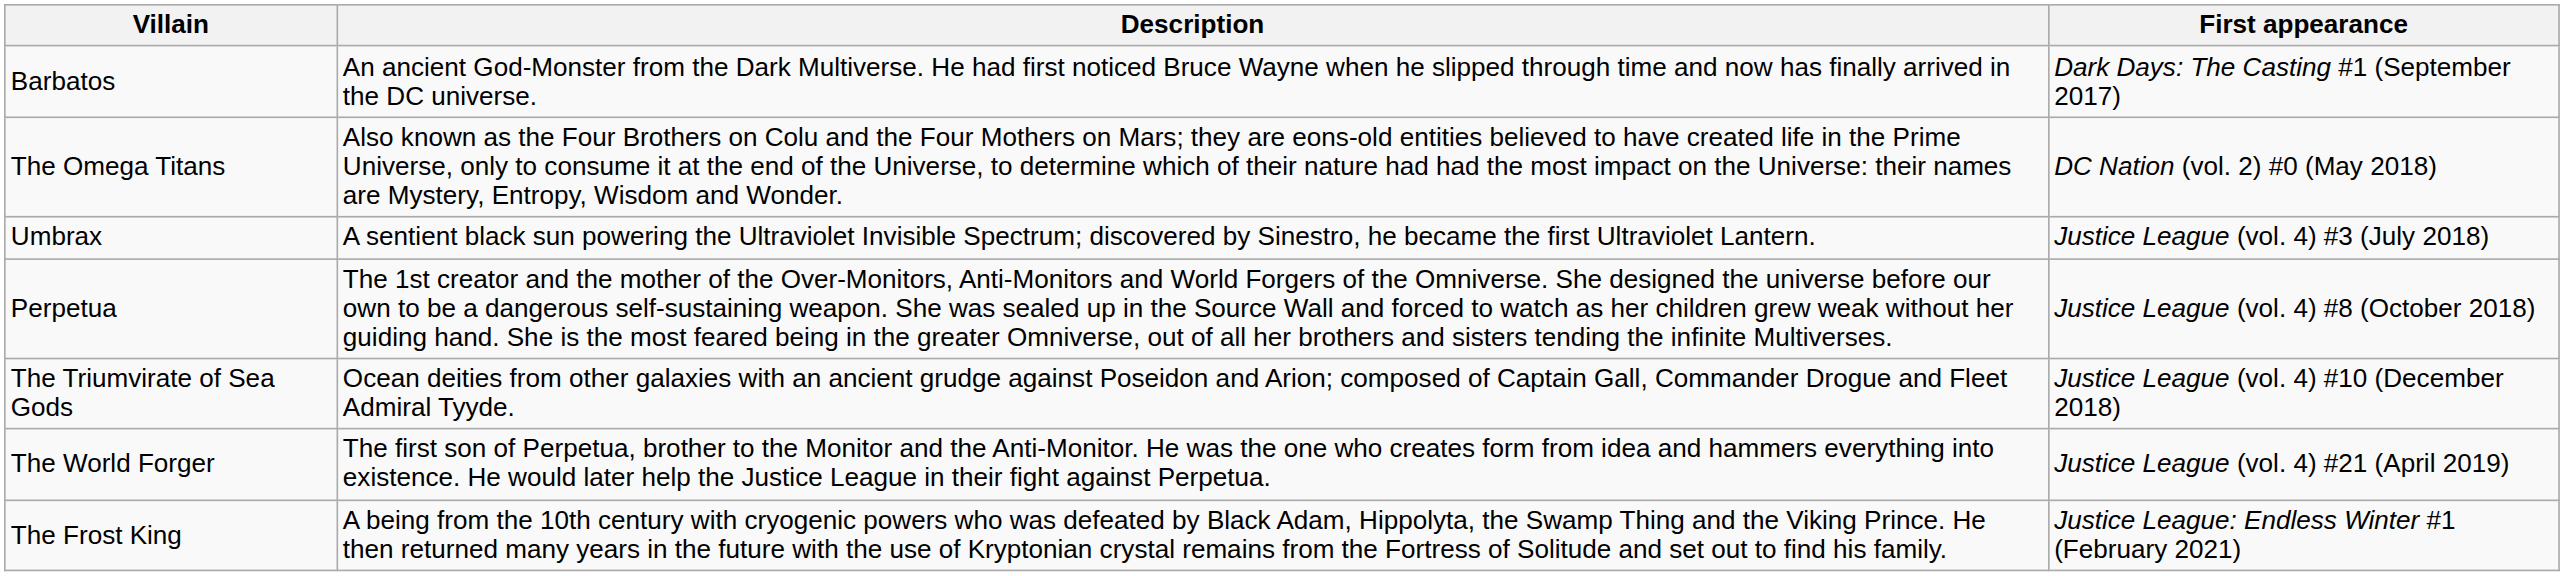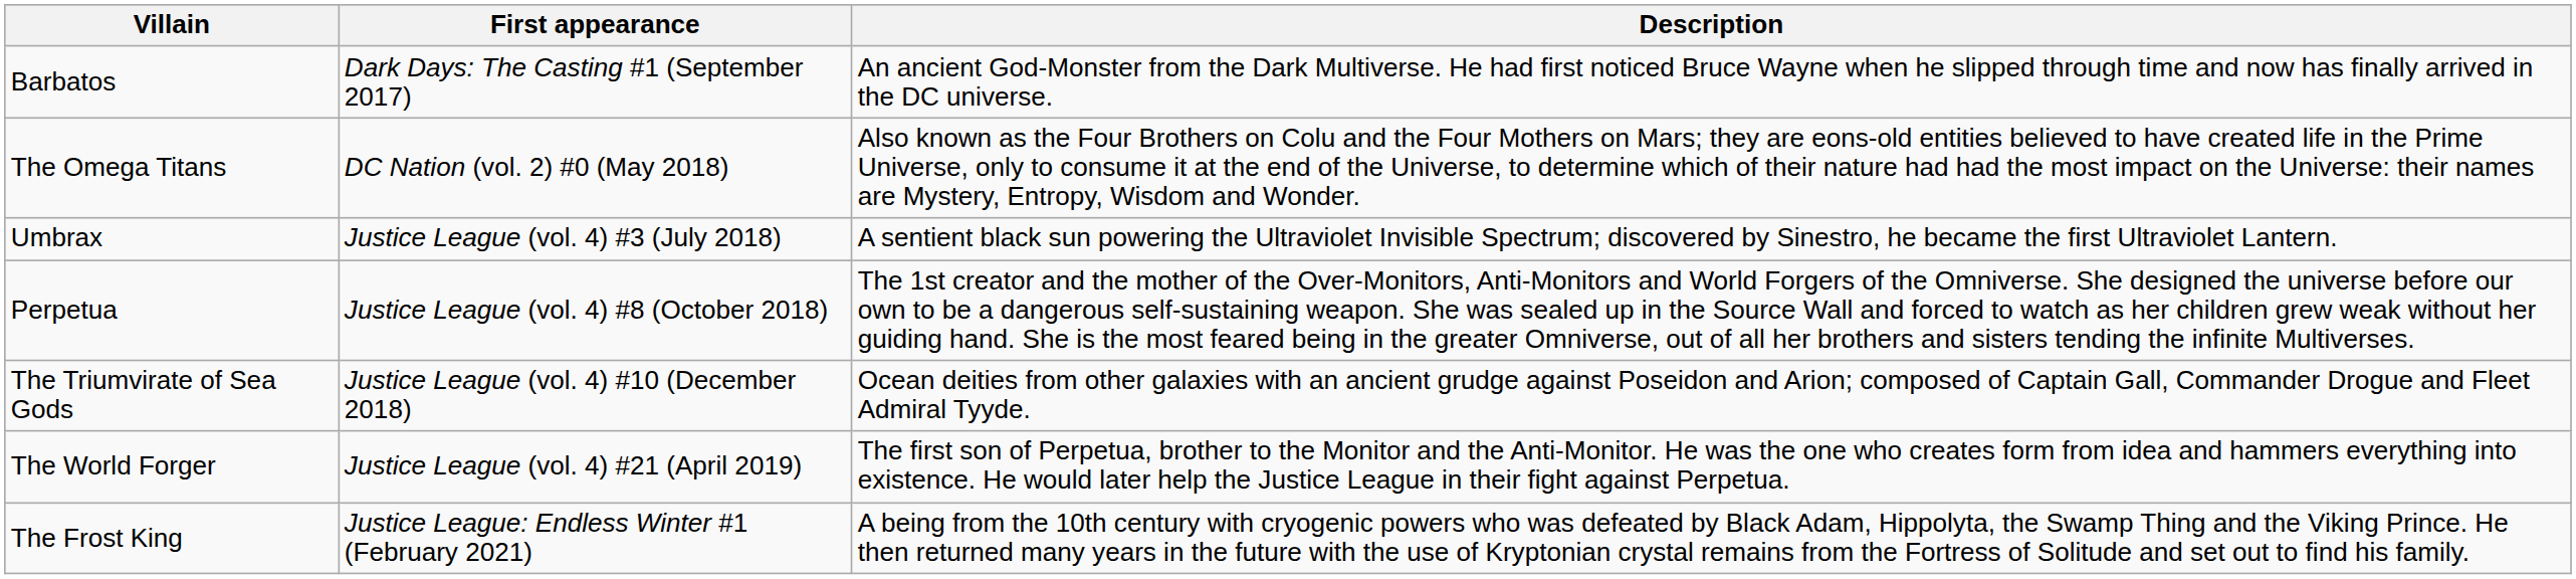 <table class="wikitable">
 <tr>
 <th width="13%">Villain</th>
+<th width="20%">First appearance</th>
 <th width="67%">Description</th>
-<th width="20%">First appearance</th>
 </tr>
 <tr>
 <td>Barbatos</td>
+<td><em>Dark Days: The Casting</em> #1 (September 2017)</td>
 <td>An ancient God-Monster from the Dark Multiverse. He had first noticed Bruce Wayne when he slipped through time and now has finally arrived in the DC universe.</td>
-<td><em>Dark Days: The Casting</em> #1 (September 2017)</td>
 </tr>
 <tr>
 <td>The Omega Titans</td>
+<td><em>DC Nation</em> (vol. 2) #0 (May 2018)</td>
 <td>Also known as the Four Brothers on Colu and the Four Mothers on Mars; they are eons-old entities believed to have created life in the Prime Universe, only to consume it at the end of the Universe, to determine which of their nature had had the most impact on the Universe: their names are Mystery, Entropy, Wisdom and Wonder.</td>
-<td><em>DC Nation</em> (vol. 2) #0 (May 2018)</td>
 </tr>
 <tr>
 <td>Umbrax</td>
+<td><em>Justice League</em> (vol. 4) #3 (July 2018)</td>
 <td>A sentient black sun powering the Ultraviolet Invisible Spectrum; discovered by Sinestro, he became the first Ultraviolet Lantern.</td>
-<td><em>Justice League</em> (vol. 4) #3 (July 2018)</td>
 </tr>
 <tr>
 <td>Perpetua</td>
+<td><em>Justice League</em> (vol. 4) #8 (October 2018)</td>
 <td>The 1st creator and the mother of the Over-Monitors, Anti-Monitors and World Forgers of the Omniverse. She designed the universe before our own to be a dangerous self-sustaining weapon. She was sealed up in the Source Wall and forced to watch as her children grew weak without her guiding hand. She is the most feared being in the greater Omniverse, out of all her brothers and sisters tending the infinite Multiverses.</td>
-<td><em>Justice League</em> (vol. 4) #8 (October 2018)</td>
 </tr>
 <tr>
 <td>The Triumvirate of Sea Gods</td>
+<td><em>Justice League</em> (vol. 4) #10 (December 2018)</td>
 <td>Ocean deities from other galaxies with an ancient grudge against Poseidon and Arion; composed of Captain Gall, Commander Drogue and Fleet Admiral Tyyde.</td>
-<td><em>Justice League</em> (vol. 4) #10 (December 2018)</td>
 </tr>
 <tr>
 <td>The World Forger</td>
+<td><em>Justice League</em> (vol. 4) #21 (April 2019)</td>
 <td>The first son of Perpetua, brother to the Monitor and the Anti-Monitor. He was the one who creates form from idea and hammers everything into existence. He would later help the Justice League in their fight against Perpetua.</td>
-<td><em>Justice League</em> (vol. 4) #21 (April 2019)</td>
 </tr>
 <tr>
 <td>The Frost King</td>
+<td><em>Justice League: Endless Winter</em> #1 (February 2021)</td>
 <td>A being from the 10th century with cryogenic powers who was defeated by Black Adam, Hippolyta, the Swamp Thing and the Viking Prince. He then returned many years in the future with the use of Kryptonian crystal remains from the Fortress of Solitude and set out to find his family.</td>
-<td><em>Justice League: Endless Winter</em> #1 (February 2021)</td>
 </tr>
 </table>
